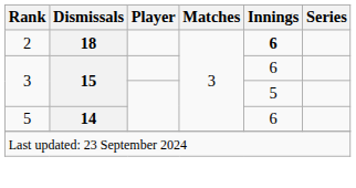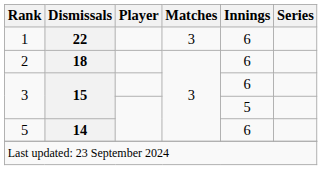 <table class="wikitable plainrowheaders sortable">
 <tr>
 <th scope=col>Rank</th>
 <th scope=col>Dismissals</th>
 <th scope=col>Player</th>
 <th scope=col>Matches</th>
 <th scope=col>Innings</th>
 <th scope=col>Series</th>
 </tr>
 <tr>
+<td style="text-align:center">1</td>
+<th scope=row style="text-align:center;">22</th>
+<td></td>
+<td style="text-align:center">3</td>
+<td style="text-align:center">6</td>
+<td></td>
+</tr>
+<tr>
 <td style="text-align:center">2</td>
 <th scope=row style=text-align:center;>18</th>
 <td></td>
 <td style="text-align:center" rowspan=4>3</td>
-<td style="text-align:center"><strong>6</strong></td>
+<td style="text-align:center">6</td>
 <td></td>
 </tr>
 <tr>
 <td style="text-align:center" rowspan=2>3</td>
 <th scope=row style=text-align:center; rowspan=2>15</th>
 <td></td>
 <td style="text-align:center">6</td>
 <td></td>
 </tr>
 <tr>
 <td rowspan=2></td>
 <td style="text-align:center">5</td>
 <td></td>
 </tr>
 <tr>
 <td style="text-align:center">5</td>
 <th scope=row style=text-align:center;>14</th>
 <td style="text-align:center">6</td>
 <td></td>
 </tr>
 <tr>
 </tr>
 <tr class=sortbottom>
 <td colspan=6><small>Last updated: 23 September 2024</small></td>
 </tr>
 </table>
